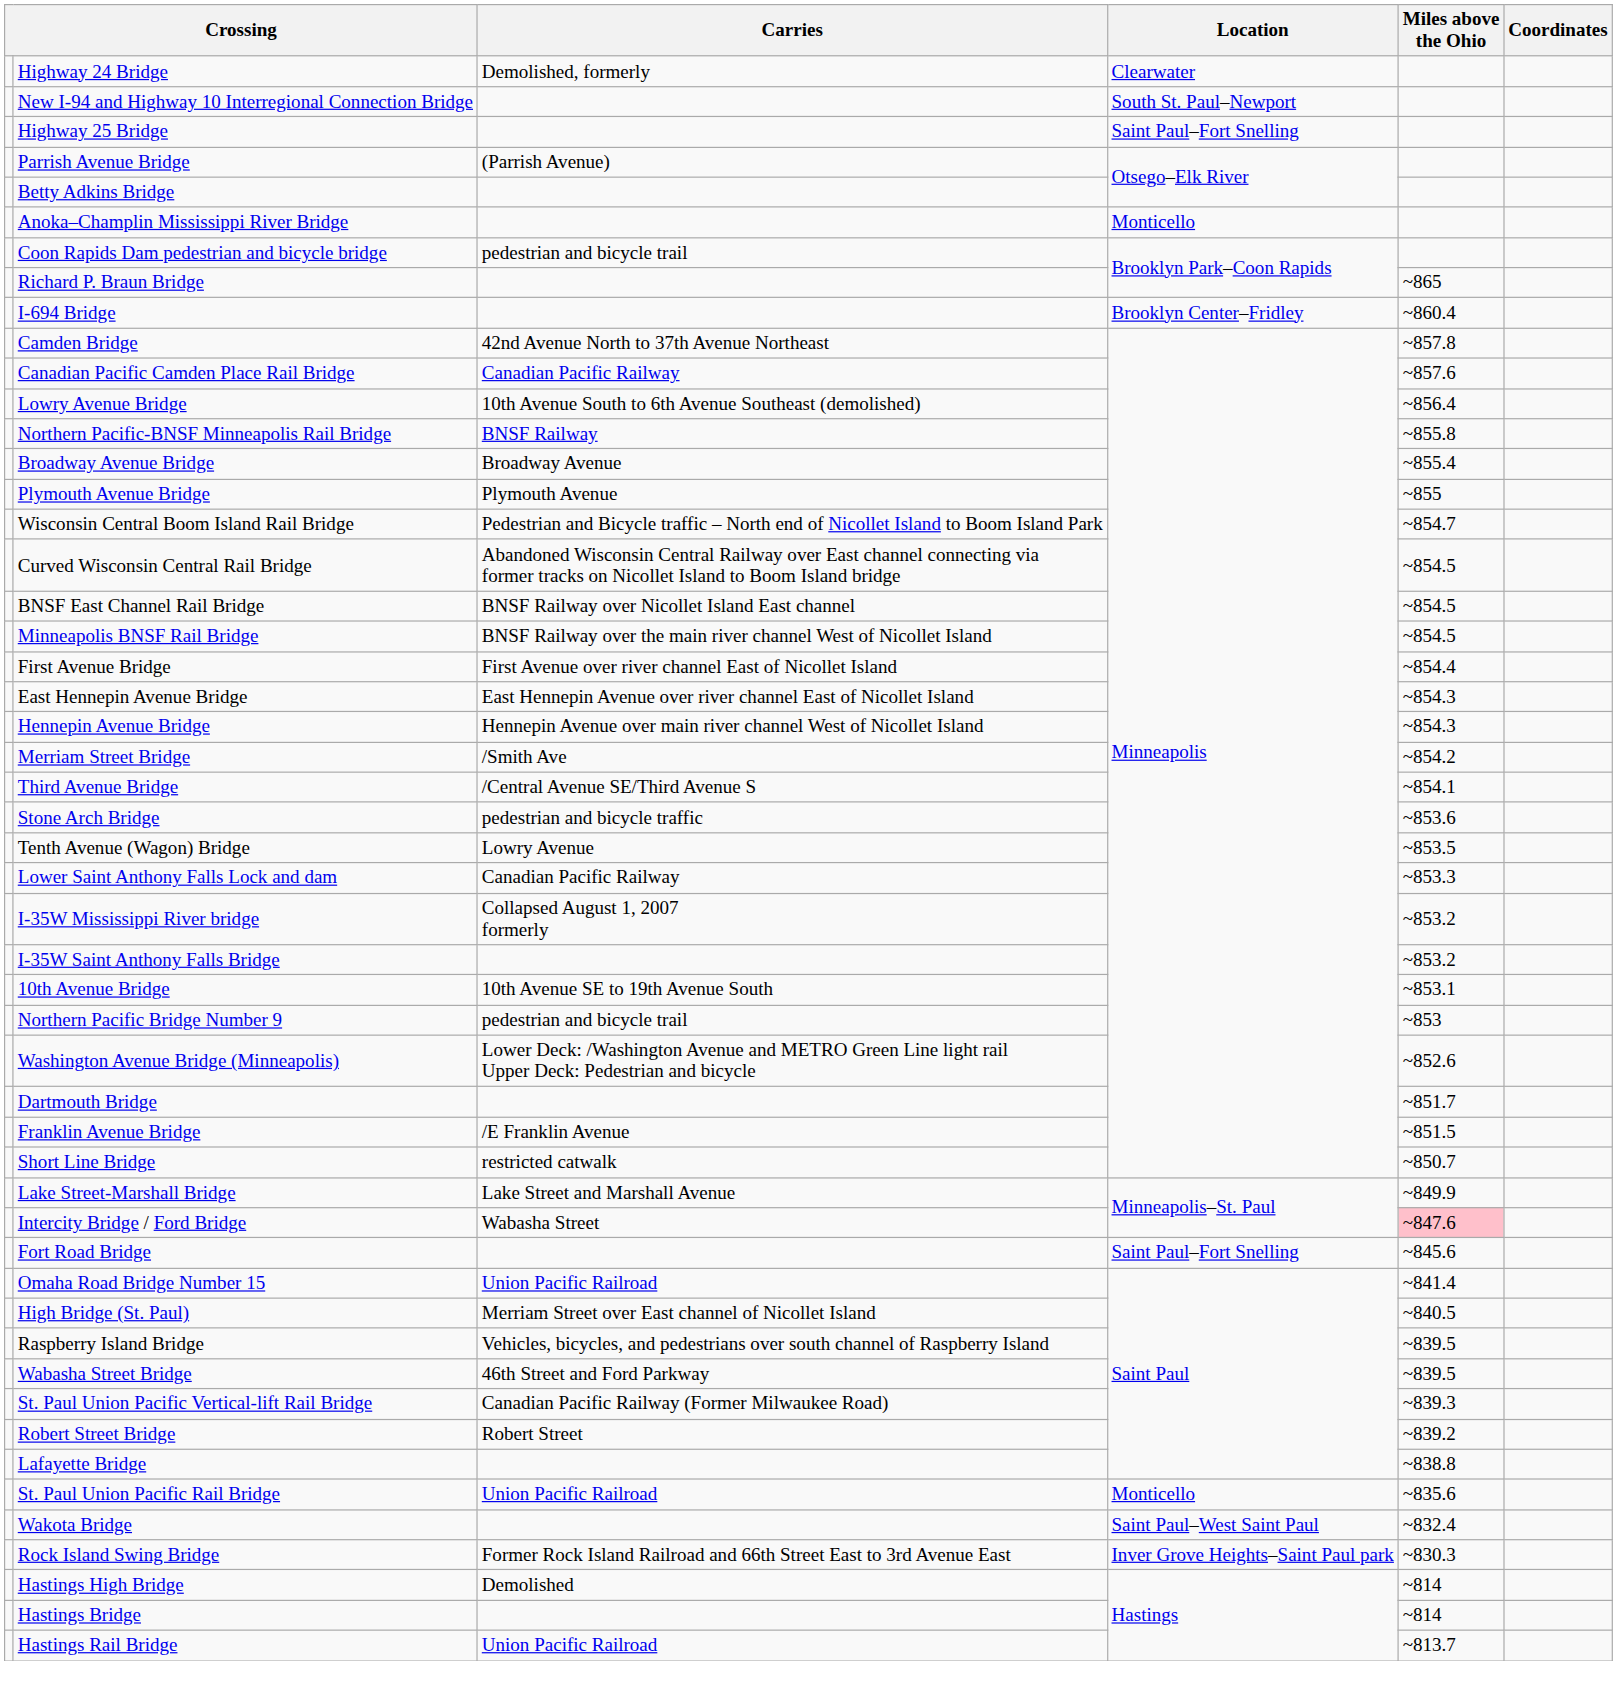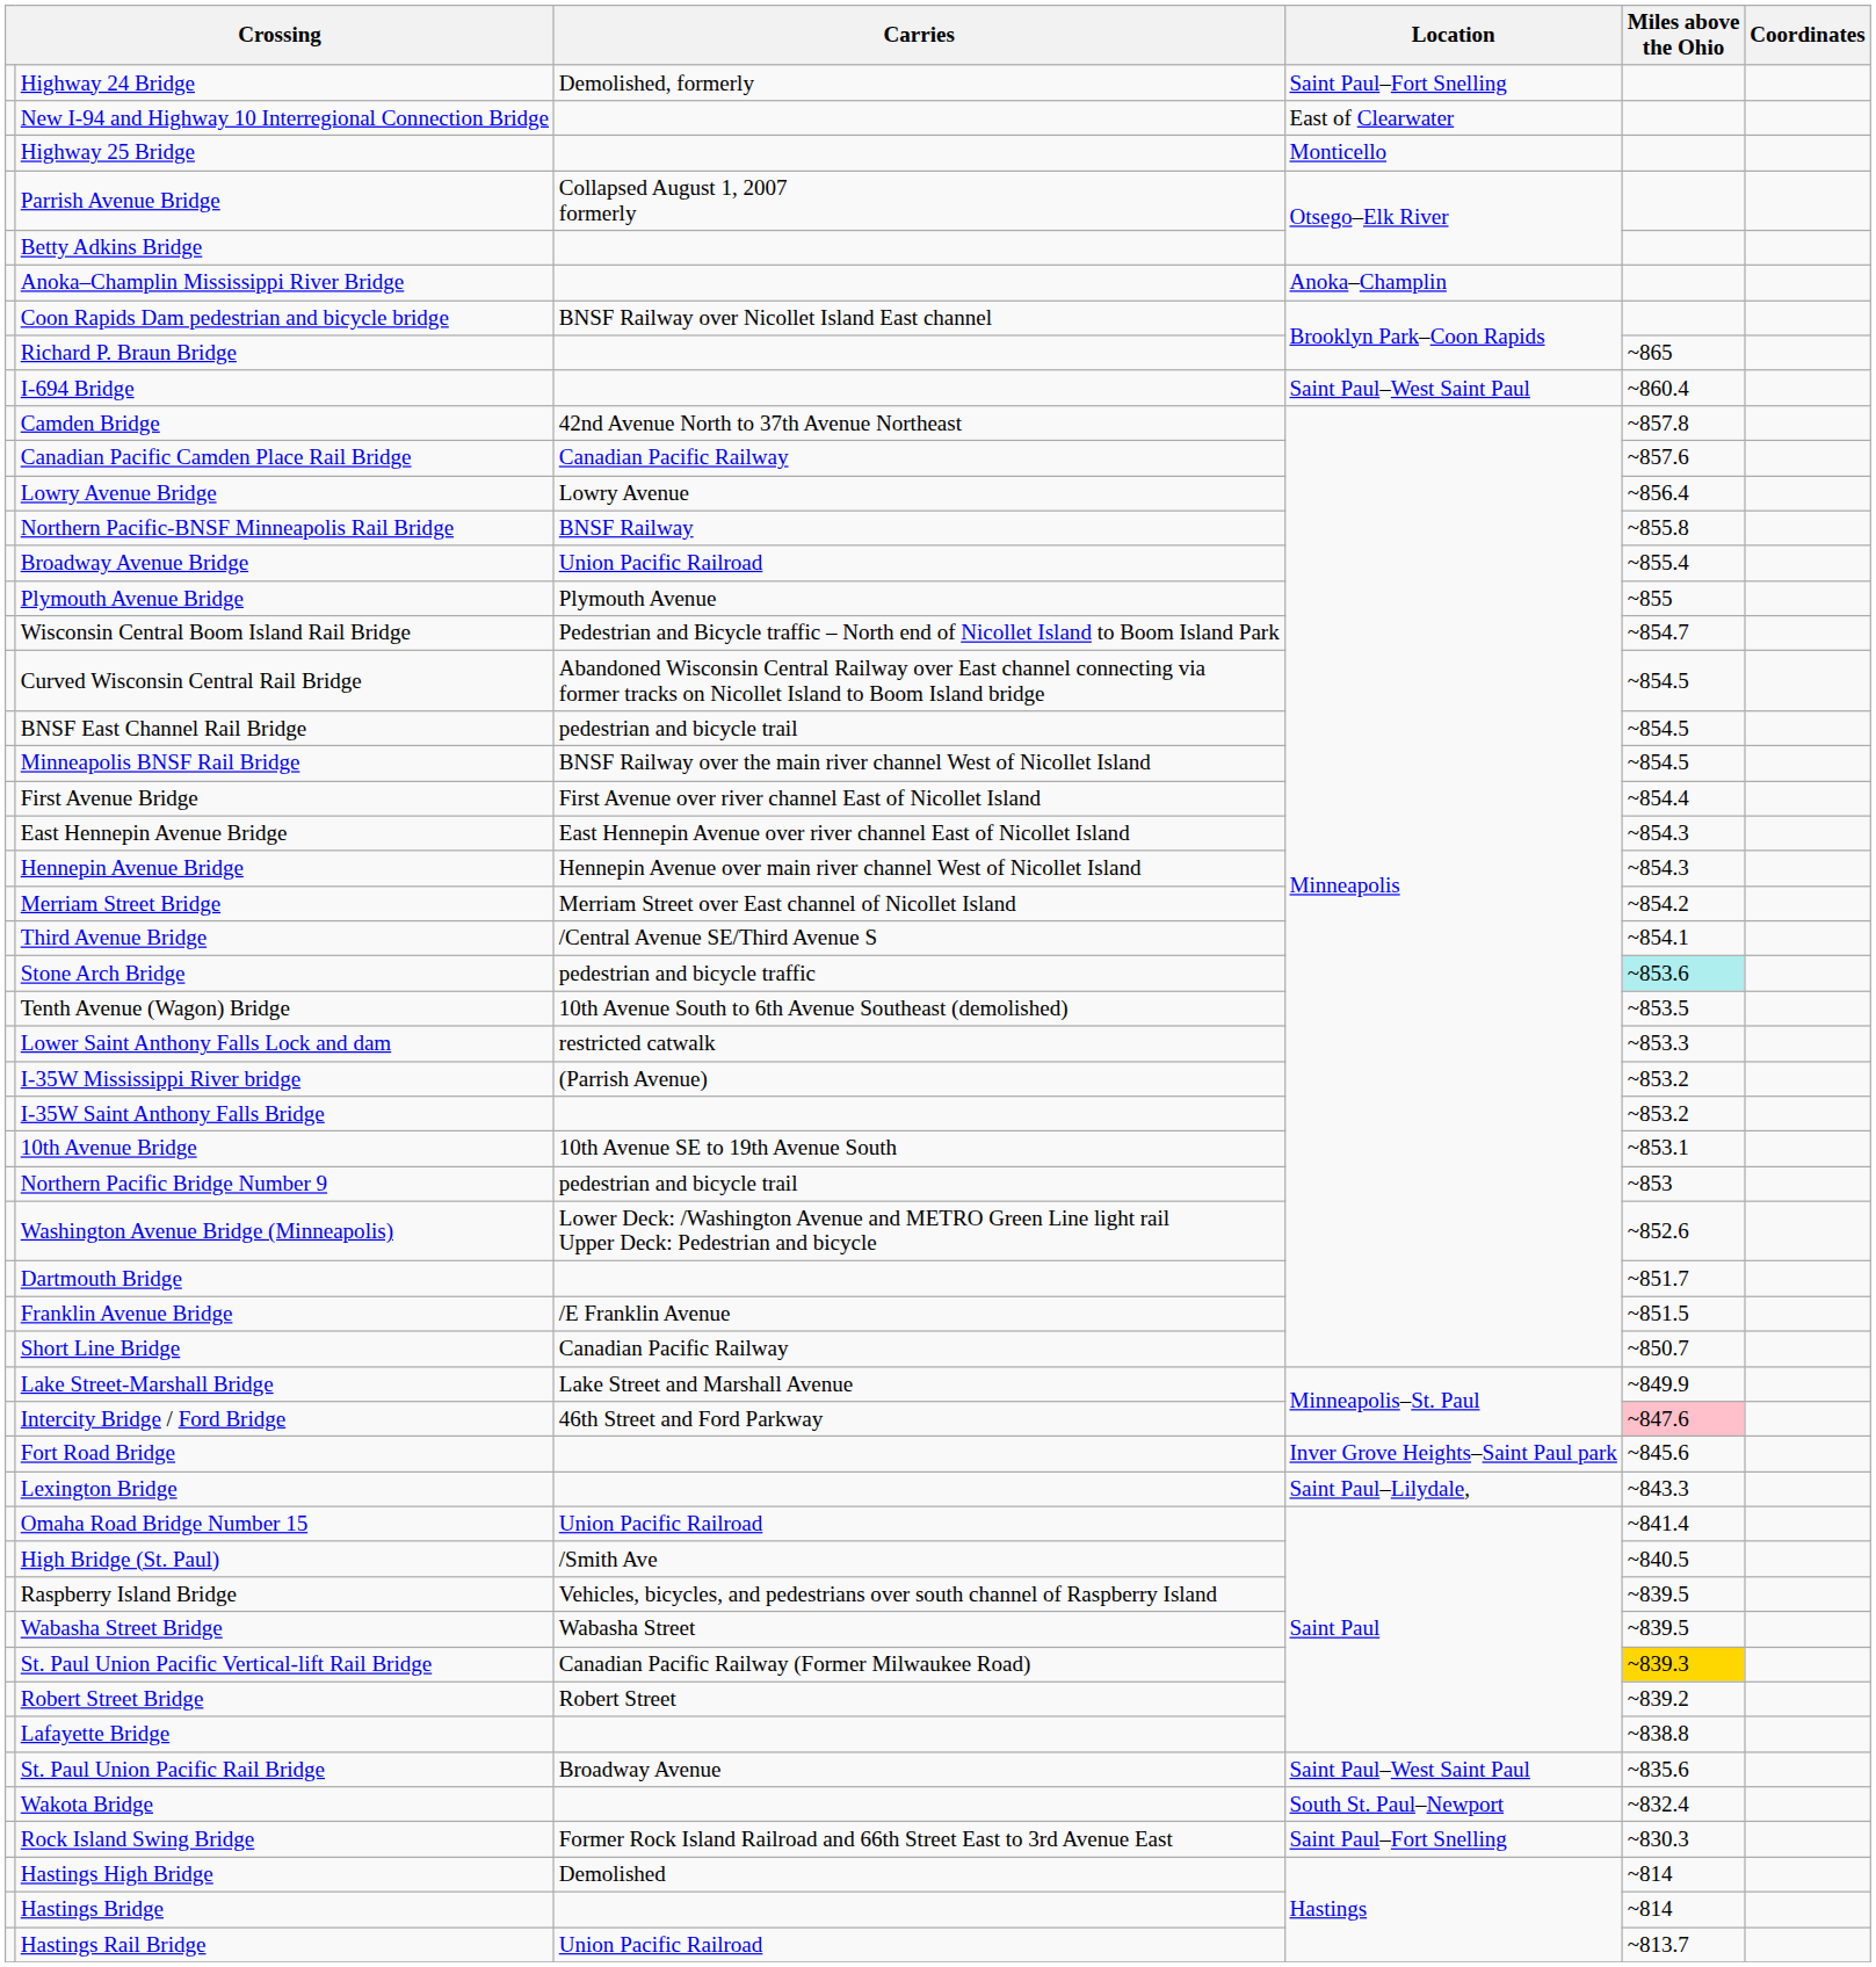 <table class="wikitable">
 <tr>
 <th colspan="2">Crossing</th>
 <th>Carries</th>
 <th>Location</th>
 <th>Miles above<br>the Ohio</th>
 <th>Coordinates</th>
 </tr>
 <tr>
 <td></td>
 <td><a href='#'>Highway 24 Bridge</a></td>
 <td>Demolished, formerly </td>
-<td><a href='#'>Clearwater</a></td>
+<td><a href='#'>Saint Paul</a>–<a href='#'>Fort Snelling</a></td>
 <td></td>
 <td></td>
 </tr>
 <tr>
 <td></td>
 <td><a href='#'>New I-94 and Highway 10 Interregional Connection Bridge</a></td>
 <td></td>
-<td><a href='#'>South St. Paul</a>–<a href='#'>Newport</a></td>
+<td>East of <a href='#'>Clearwater</a></td>
 <td></td>
 <td></td>
 </tr>
 <tr>
 <td></td>
 <td><a href='#'>Highway 25 Bridge</a></td>
 <td></td>
-<td><a href='#'>Saint Paul</a>–<a href='#'>Fort Snelling</a></td>
+<td><a href='#'>Monticello</a></td>
 <td></td>
 <td></td>
 </tr>
 <tr>
 <td></td>
 <td><a href='#'>Parrish Avenue Bridge</a></td>
-<td> (Parrish Avenue)</td>
+<td>Collapsed August 1, 2007 <br> formerly </td>
 <td rowspan="2"><a href='#'>Otsego</a>–<a href='#'>Elk River</a></td>
 <td></td>
 <td></td>
 </tr>
 <tr>
 <td></td>
 <td><a href='#'>Betty Adkins Bridge</a></td>
 <td></td>
 <td></td>
 <td></td>
 </tr>
 <tr>
 <td></td>
 <td><a href='#'>Anoka–Champlin Mississippi River Bridge</a></td>
 <td></td>
-<td><a href='#'>Monticello</a></td>
+<td><a href='#'>Anoka</a>–<a href='#'>Champlin</a></td>
 <td></td>
 <td></td>
 </tr>
 <tr>
 <td></td>
 <td><a href='#'>Coon Rapids Dam pedestrian and bicycle bridge</a></td>
-<td>pedestrian and bicycle trail</td>
+<td>BNSF Railway over Nicollet Island East channel</td>
 <td rowspan="2"><a href='#'>Brooklyn Park</a>–<a href='#'>Coon Rapids</a></td>
 <td></td>
 <td></td>
 </tr>
 <tr>
 <td></td>
 <td><a href='#'>Richard P. Braun Bridge</a></td>
 <td></td>
 <td>~865</td>
 <td></td>
 </tr>
 <tr>
 <td></td>
 <td><a href='#'>I-694 Bridge</a></td>
 <td></td>
-<td><a href='#'>Brooklyn Center</a>–<a href='#'>Fridley</a></td>
+<td><a href='#'>Saint Paul</a>–<a href='#'>West Saint Paul</a></td>
 <td>~860.4</td>
 <td></td>
 </tr>
 <tr>
 <td></td>
 <td><a href='#'>Camden Bridge</a></td>
 <td>42nd Avenue North to 37th Avenue Northeast</td>
 <td rowspan="26"><a href='#'>Minneapolis</a></td>
 <td>~857.8</td>
 <td></td>
 </tr>
 <tr>
 <td></td>
 <td><a href='#'>Canadian Pacific Camden Place Rail Bridge</a></td>
 <td><a href='#'>Canadian Pacific Railway</a></td>
 <td>~857.6</td>
 <td></td>
 </tr>
 <tr>
 <td></td>
 <td><a href='#'>Lowry Avenue Bridge</a></td>
-<td>10th Avenue South to 6th Avenue Southeast (demolished)</td>
+<td>Lowry Avenue</td>
 <td>~856.4</td>
 <td></td>
 </tr>
 <tr>
 <td></td>
 <td><a href='#'>Northern Pacific-BNSF Minneapolis Rail Bridge</a></td>
 <td><a href='#'>BNSF Railway</a></td>
 <td>~855.8</td>
 <td></td>
 </tr>
 <tr>
 <td></td>
 <td><a href='#'>Broadway Avenue Bridge</a></td>
-<td>Broadway Avenue</td>
+<td><a href='#'>Union Pacific Railroad</a></td>
 <td>~855.4</td>
 <td></td>
 </tr>
 <tr>
 <td></td>
 <td><a href='#'>Plymouth Avenue Bridge</a></td>
 <td>Plymouth Avenue</td>
 <td>~855</td>
 <td></td>
 </tr>
 <tr>
 <td></td>
 <td>Wisconsin Central Boom Island Rail Bridge</td>
 <td>Pedestrian and Bicycle traffic – North end of <a href='#'>Nicollet Island</a> to Boom Island Park</td>
 <td>~854.7</td>
 <td></td>
 </tr>
 <tr>
 <td></td>
 <td>Curved Wisconsin Central Rail Bridge</td>
 <td>Abandoned Wisconsin Central Railway over East channel connecting via<br>former tracks on Nicollet Island to Boom Island bridge</td>
 <td>~854.5</td>
 <td></td>
 </tr>
 <tr>
 <td></td>
 <td>BNSF East Channel Rail Bridge</td>
-<td>BNSF Railway over Nicollet Island East channel</td>
+<td>pedestrian and bicycle trail</td>
 <td>~854.5</td>
 <td></td>
 </tr>
 <tr>
 <td></td>
 <td><a href='#'>Minneapolis BNSF Rail Bridge</a></td>
 <td>BNSF Railway over the main river channel West of Nicollet Island</td>
 <td>~854.5</td>
 <td></td>
 </tr>
 <tr>
 <td></td>
 <td>First Avenue Bridge</td>
 <td>First Avenue over river channel East of Nicollet Island</td>
 <td>~854.4</td>
 <td></td>
 </tr>
 <tr>
 <td></td>
 <td>East Hennepin Avenue Bridge</td>
 <td>East Hennepin Avenue over river channel East of Nicollet Island</td>
 <td>~854.3</td>
 <td></td>
 </tr>
 <tr>
 <td></td>
 <td><a href='#'>Hennepin Avenue Bridge</a></td>
 <td>Hennepin Avenue over main river channel West of Nicollet Island</td>
 <td>~854.3</td>
 <td></td>
 </tr>
 <tr>
 <td></td>
 <td><a href='#'>Merriam Street Bridge</a></td>
-<td>/Smith Ave</td>
+<td>Merriam Street over East channel of Nicollet Island</td>
 <td>~854.2</td>
 <td></td>
 </tr>
 <tr>
 <td></td>
 <td><a href='#'>Third Avenue Bridge</a></td>
 <td>/Central Avenue SE/Third Avenue S</td>
 <td>~854.1</td>
 <td></td>
 </tr>
 <tr>
 <td></td>
 <td><a href='#'>Stone Arch Bridge</a></td>
 <td>pedestrian and bicycle traffic</td>
-<td>~853.6</td>
+<td style="background: paleturquoise;">~853.6</td>
 <td></td>
 </tr>
 <tr>
 <td></td>
 <td>Tenth Avenue (Wagon) Bridge</td>
-<td>Lowry Avenue</td>
+<td>10th Avenue South to 6th Avenue Southeast (demolished)</td>
 <td>~853.5</td>
 <td></td>
 </tr>
 <tr>
 <td></td>
 <td><a href='#'>Lower Saint Anthony Falls Lock and dam</a></td>
-<td>Canadian Pacific Railway</td>
+<td>restricted catwalk</td>
 <td>~853.3</td>
 <td></td>
 </tr>
 <tr>
 <td></td>
 <td><a href='#'>I-35W Mississippi River bridge</a></td>
-<td>Collapsed August 1, 2007 <br> formerly </td>
+<td> (Parrish Avenue)</td>
 <td>~853.2</td>
 <td></td>
 </tr>
 <tr>
 <td></td>
 <td><a href='#'>I-35W Saint Anthony Falls Bridge</a></td>
 <td></td>
 <td>~853.2</td>
 <td></td>
 </tr>
 <tr>
 <td></td>
 <td><a href='#'>10th Avenue Bridge</a></td>
 <td>10th Avenue SE to 19th Avenue South</td>
 <td>~853.1</td>
 <td></td>
 </tr>
 <tr>
 <td></td>
 <td><a href='#'>Northern Pacific Bridge Number 9</a></td>
 <td>pedestrian and bicycle trail</td>
 <td>~853</td>
 <td></td>
 </tr>
 <tr>
 <td></td>
 <td><a href='#'>Washington Avenue Bridge (Minneapolis)</a></td>
 <td>Lower Deck: /Washington Avenue and METRO Green Line light rail<br>Upper Deck: Pedestrian and bicycle</td>
 <td>~852.6</td>
 <td></td>
 </tr>
 <tr>
 <td></td>
 <td><a href='#'>Dartmouth Bridge</a></td>
 <td></td>
 <td>~851.7</td>
 <td></td>
 </tr>
 <tr>
 <td></td>
 <td><a href='#'>Franklin Avenue Bridge</a></td>
 <td>/E Franklin Avenue</td>
 <td>~851.5</td>
 <td></td>
 </tr>
 <tr>
 <td></td>
 <td><a href='#'>Short Line Bridge</a></td>
-<td>restricted catwalk</td>
+<td>Canadian Pacific Railway</td>
 <td>~850.7</td>
 <td></td>
 </tr>
 <tr>
 <td></td>
 <td><a href='#'>Lake Street-Marshall Bridge</a></td>
 <td>Lake Street and Marshall Avenue</td>
 <td rowspan="2"><a href='#'>Minneapolis</a>–<a href='#'>St. Paul</a></td>
 <td>~849.9</td>
 <td></td>
 </tr>
 <tr>
 <td></td>
 <td><a href='#'>Intercity Bridge</a> / <a href='#'>Ford Bridge</a></td>
-<td>Wabasha Street</td>
+<td>46th Street and Ford Parkway</td>
 <td style="background: pink;">~847.6</td>
 <td></td>
 </tr>
 <tr>
 <td></td>
 <td><a href='#'>Fort Road Bridge</a></td>
 <td></td>
-<td><a href='#'>Saint Paul</a>–<a href='#'>Fort Snelling</a></td>
+<td><a href='#'>Inver Grove Heights</a>–<a href='#'>Saint Paul park</a></td>
 <td>~845.6</td>
+<td></td>
+</tr>
+<tr>
+<td></td>
+<td><a href='#'>Lexington Bridge</a></td>
+<td></td>
+<td><a href='#'>Saint Paul</a>–<a href='#'>Lilydale</a>,</td>
+<td>~843.3</td>
 <td></td>
 </tr>
 <tr>
 <td></td>
 <td><a href='#'>Omaha Road Bridge Number 15</a></td>
 <td><a href='#'>Union Pacific Railroad</a></td>
 <td rowspan="7"><a href='#'>Saint Paul</a></td>
 <td>~841.4</td>
 <td></td>
 </tr>
 <tr>
 <td></td>
 <td><a href='#'>High Bridge (St. Paul)</a></td>
-<td>Merriam Street over East channel of Nicollet Island</td>
+<td>/Smith Ave</td>
 <td>~840.5</td>
 <td></td>
 </tr>
 <tr>
 <td></td>
 <td>Raspberry Island Bridge</td>
 <td>Vehicles, bicycles, and pedestrians over south channel of Raspberry Island</td>
 <td>~839.5</td>
 <td></td>
 </tr>
 <tr>
 <td></td>
 <td><a href='#'>Wabasha Street Bridge</a></td>
-<td>46th Street and Ford Parkway</td>
+<td>Wabasha Street</td>
 <td>~839.5</td>
 <td></td>
 </tr>
 <tr>
 <td></td>
 <td><a href='#'>St. Paul Union Pacific Vertical-lift Rail Bridge</a></td>
 <td>Canadian Pacific Railway (Former Milwaukee Road)</td>
-<td>~839.3</td>
+<td style="background: gold;">~839.3</td>
 <td></td>
 </tr>
 <tr>
 <td></td>
 <td><a href='#'>Robert Street Bridge</a></td>
 <td>Robert Street</td>
 <td>~839.2</td>
 <td></td>
 </tr>
 <tr>
 <td></td>
 <td><a href='#'>Lafayette Bridge</a></td>
 <td></td>
 <td>~838.8</td>
 <td></td>
 </tr>
 <tr>
 <td></td>
 <td><a href='#'>St. Paul Union Pacific Rail Bridge</a></td>
-<td><a href='#'>Union Pacific Railroad</a></td>
-<td><a href='#'>Monticello</a></td>
+<td>Broadway Avenue</td>
+<td><a href='#'>Saint Paul</a>–<a href='#'>West Saint Paul</a></td>
 <td>~835.6</td>
 <td></td>
 </tr>
 <tr>
 <td></td>
 <td><a href='#'>Wakota Bridge</a></td>
 <td></td>
-<td><a href='#'>Saint Paul</a>–<a href='#'>West Saint Paul</a></td>
+<td><a href='#'>South St. Paul</a>–<a href='#'>Newport</a></td>
 <td>~832.4</td>
 <td></td>
 </tr>
 <tr>
 <td></td>
 <td><a href='#'>Rock Island Swing Bridge</a></td>
 <td>Former Rock Island Railroad and 66th Street East to 3rd Avenue East</td>
-<td><a href='#'>Inver Grove Heights</a>–<a href='#'>Saint Paul park</a></td>
+<td><a href='#'>Saint Paul</a>–<a href='#'>Fort Snelling</a></td>
 <td>~830.3</td>
 <td></td>
 </tr>
 <tr>
 <td></td>
 <td><a href='#'>Hastings High Bridge</a></td>
 <td>Demolished</td>
 <td rowspan="3"><a href='#'>Hastings</a></td>
 <td>~814</td>
 <td></td>
 </tr>
 <tr>
 <td></td>
 <td><a href='#'>Hastings Bridge</a></td>
 <td></td>
 <td>~814</td>
 <td></td>
 </tr>
 <tr>
 <td></td>
 <td><a href='#'>Hastings Rail Bridge</a></td>
 <td><a href='#'>Union Pacific Railroad</a></td>
 <td>~813.7</td>
 <td></td>
 </tr>
 </table>
